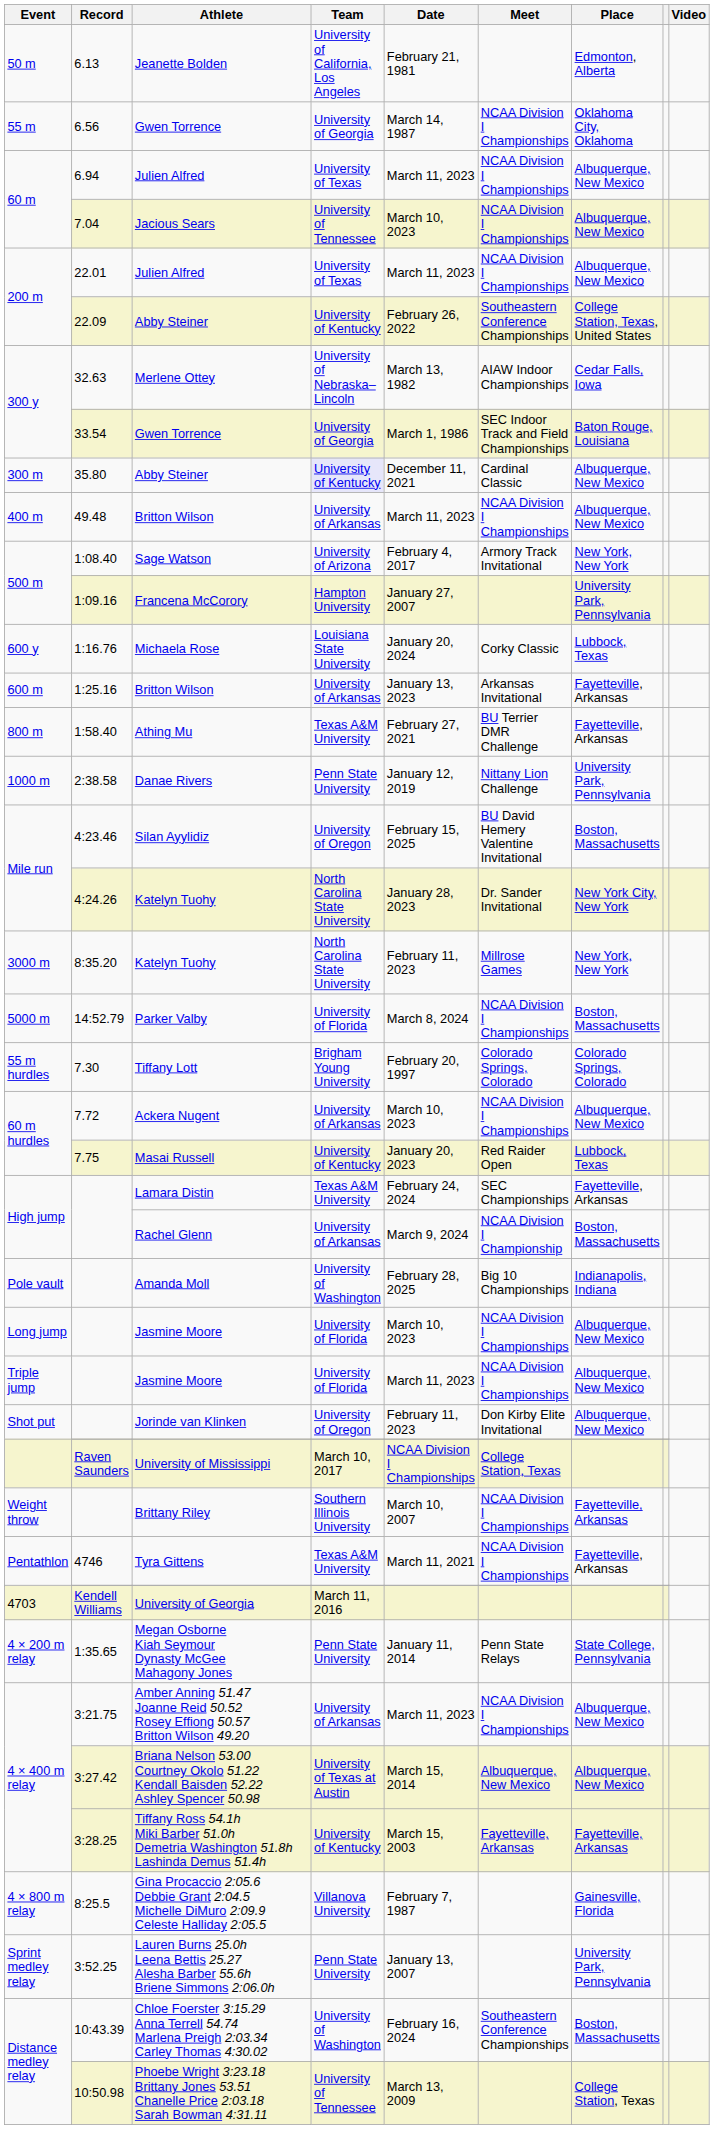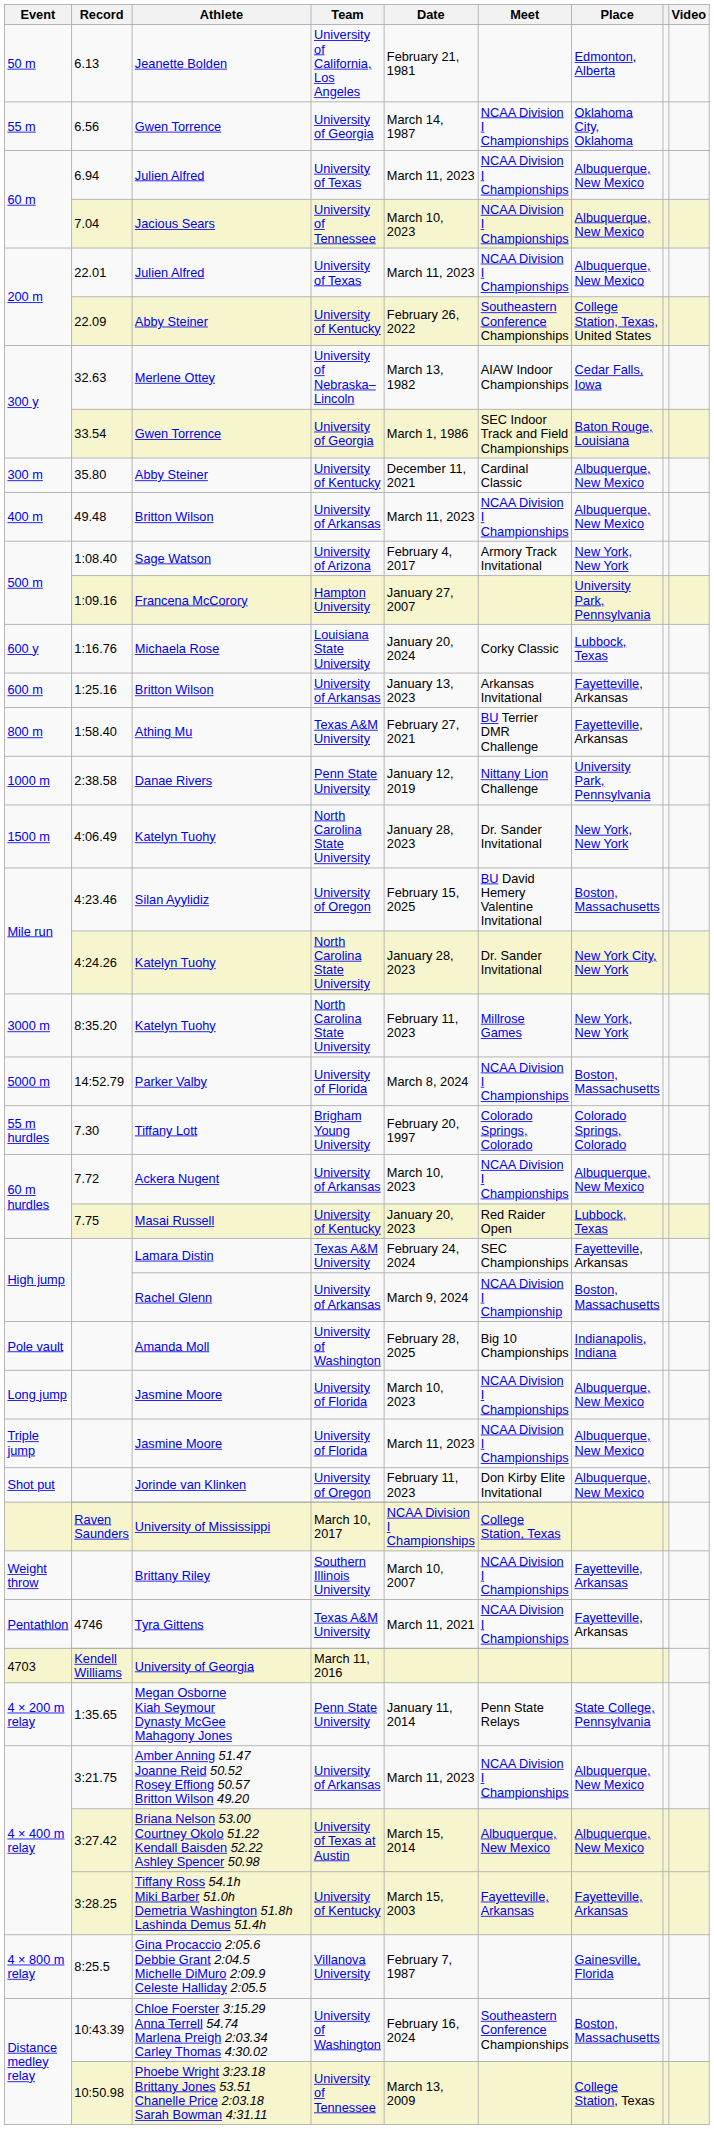 <table class="wikitable" style="font-size: 95%; width: 95%;">
 <tr>
 <th>Event</th>
 <th>Record</th>
 <th scope="col" style="width:30%;">Athlete</th>
 <th>Team</th>
 <th>Date</th>
 <th>Meet</th>
 <th>Place</th>
 <th></th>
 <th>Video</th>
 </tr>
 <tr>
 <td><a href='#'>50 m</a></td>
 <td>6.13</td>
 <td><a href='#'>Jeanette Bolden</a></td>
 <td><a href='#'>University of California, Los Angeles</a></td>
 <td>February 21, 1981</td>
 <td></td>
 <td><a href='#'>Edmonton</a>, <a href='#'>Alberta</a></td>
 <td></td>
 <td></td>
 </tr>
 <tr>
 <td><a href='#'>55 m</a></td>
 <td>6.56</td>
 <td><a href='#'>Gwen Torrence</a></td>
 <td><a href='#'>University of Georgia</a></td>
 <td>March 14, 1987</td>
 <td><a href='#'>NCAA Division I Championships</a></td>
 <td><a href='#'>Oklahoma City, Oklahoma</a></td>
 <td></td>
 <td></td>
 </tr>
 <tr>
 <td rowspan="2"><a href='#'>60 m</a></td>
 <td>6.94 </td>
 <td> <a href='#'>Julien Alfred</a></td>
 <td><a href='#'>University of Texas</a></td>
 <td>March 11, 2023</td>
 <td><a href='#'>NCAA Division I Championships</a></td>
 <td><a href='#'>Albuquerque, New Mexico</a></td>
 <td></td>
 <td></td>
 </tr>
 <tr style="background:#F6F5CE">
 <td>7.04 </td>
 <td><a href='#'>Jacious Sears</a></td>
 <td><a href='#'>University of Tennessee</a></td>
 <td>March 10, 2023</td>
 <td><a href='#'>NCAA Division I Championships</a></td>
 <td><a href='#'>Albuquerque, New Mexico</a></td>
 <td></td>
 <td></td>
 </tr>
 <tr>
 <td rowspan="2"><a href='#'>200 m</a></td>
 <td>22.01 </td>
 <td> <a href='#'>Julien Alfred</a></td>
 <td><a href='#'>University of Texas</a></td>
 <td>March 11, 2023</td>
 <td><a href='#'>NCAA Division I Championships</a></td>
 <td><a href='#'>Albuquerque, New Mexico</a></td>
 <td></td>
 <td></td>
 </tr>
 <tr style="background:#F6F5CE">
 <td>22.09</td>
 <td><a href='#'>Abby Steiner</a></td>
 <td><a href='#'>University of Kentucky</a></td>
 <td>February 26, 2022</td>
 <td><a href='#'>Southeastern Conference</a> Championships</td>
 <td><a href='#'>College Station, Texas</a>, United States</td>
 <td></td>
 <td></td>
 </tr>
 <tr>
 <td rowspan="2"><a href='#'>300 y</a></td>
 <td>32.63</td>
 <td> <a href='#'>Merlene Ottey</a></td>
 <td><a href='#'>University of Nebraska–Lincoln</a></td>
 <td>March 13, 1982</td>
 <td>AIAW Indoor Championships</td>
 <td><a href='#'>Cedar Falls, Iowa</a></td>
 <td></td>
 <td></td>
 </tr>
 <tr style="background:#F6F5CE" |>
 <td>33.54</td>
 <td><a href='#'>Gwen Torrence</a></td>
 <td><a href='#'>University of Georgia</a></td>
 <td>March 1, 1986</td>
 <td>SEC Indoor Track and Field Championships</td>
 <td><a href='#'>Baton Rouge, Louisiana</a></td>
 <td></td>
 <td></td>
 </tr>
 <tr>
 <td><a href='#'>300 m</a></td>
 <td>35.80</td>
 <td><a href='#'>Abby Steiner</a></td>
-<td style="background: lavender;"><a href='#'>University of Kentucky</a></td>
+<td><a href='#'>University of Kentucky</a></td>
 <td>December 11, 2021</td>
 <td>Cardinal Classic</td>
 <td><a href='#'>Albuquerque, New Mexico</a></td>
 <td></td>
 <td></td>
 </tr>
 <tr>
 <td><a href='#'>400 m</a></td>
 <td>49.48 </td>
 <td><a href='#'>Britton Wilson</a></td>
 <td><a href='#'>University of Arkansas</a></td>
 <td>March 11, 2023</td>
 <td><a href='#'>NCAA Division I Championships</a></td>
 <td><a href='#'>Albuquerque, New Mexico</a></td>
 <td></td>
 <td></td>
 </tr>
 <tr>
 <td rowspan="2"><a href='#'>500 m</a></td>
 <td>1:08.40</td>
 <td> <a href='#'>Sage Watson</a></td>
 <td><a href='#'>University of Arizona</a></td>
 <td>February 4, 2017</td>
 <td>Armory Track Invitational</td>
 <td><a href='#'>New York, New York</a></td>
 <td></td>
 <td></td>
 </tr>
 <tr style="background:#F6F5CE">
 <td>1:09.16</td>
 <td><a href='#'>Francena McCorory</a></td>
 <td><a href='#'>Hampton University</a></td>
 <td>January 27, 2007</td>
 <td></td>
 <td><a href='#'>University Park, Pennsylvania</a></td>
 <td></td>
 <td></td>
 </tr>
 <tr>
 <td><a href='#'>600 y</a></td>
 <td>1:16.76 </td>
 <td><a href='#'>Michaela Rose</a></td>
 <td><a href='#'>Louisiana State University</a></td>
 <td>January 20, 2024</td>
 <td>Corky Classic</td>
 <td><a href='#'>Lubbock, Texas</a></td>
 <td></td>
 <td></td>
 </tr>
 <tr>
 <td><a href='#'>600 m</a></td>
 <td>1:25.16</td>
 <td><a href='#'>Britton Wilson</a></td>
 <td><a href='#'>University of Arkansas</a></td>
 <td>January 13, 2023</td>
 <td>Arkansas Invitational</td>
 <td><a href='#'>Fayetteville</a>, Arkansas</td>
 <td></td>
 <td></td>
 </tr>
 <tr>
 <td><a href='#'>800 m</a></td>
 <td>1:58.40</td>
 <td><a href='#'>Athing Mu</a></td>
 <td><a href='#'>Texas A&M University</a></td>
 <td>February 27, 2021</td>
 <td><a href='#'>BU</a> Terrier DMR Challenge</td>
 <td><a href='#'>Fayetteville</a>, Arkansas</td>
 <td></td>
 <td></td>
 </tr>
 <tr>
 <td><a href='#'>1000 m</a></td>
 <td>2:38.58</td>
 <td><a href='#'>Danae Rivers</a></td>
 <td><a href='#'>Penn State University</a></td>
 <td>January 12, 2019</td>
 <td><a href='#'>Nittany Lion</a> Challenge</td>
 <td><a href='#'>University Park, Pennsylvania</a></td>
+<td></td>
+<td></td>
+</tr>
+<tr>
+<td><a href='#'>1500 m</a></td>
+<td>4:06.49 </td>
+<td><a href='#'>Katelyn Tuohy</a></td>
+<td><a href='#'>North Carolina State University</a></td>
+<td>January 28, 2023</td>
+<td>Dr. Sander Invitational</td>
+<td><a href='#'>New York, New York</a></td>
 <td></td>
 <td></td>
 </tr>
 <tr>
 <td rowspan="2"><a href='#'>Mile run</a></td>
 <td>4:23.46</td>
 <td> <a href='#'>Silan Ayylidiz</a></td>
 <td><a href='#'>University of Oregon</a></td>
 <td>February 15, 2025</td>
 <td><a href='#'>BU</a> David Hemery Valentine Invitational</td>
 <td><a href='#'>Boston, Massachusetts</a></td>
 <td></td>
 <td></td>
 </tr>
 <tr style="background:#F6F5CE">
 <td>4:24.26</td>
 <td><a href='#'>Katelyn Tuohy</a></td>
 <td><a href='#'>North Carolina State University</a></td>
 <td>January 28, 2023</td>
 <td>Dr. Sander Invitational</td>
 <td><a href='#'>New York City, New York</a></td>
 <td></td>
 <td></td>
 </tr>
 <tr>
 <td><a href='#'>3000 m</a></td>
 <td>8:35.20</td>
 <td><a href='#'>Katelyn Tuohy</a></td>
 <td><a href='#'>North Carolina State University</a></td>
 <td>February 11, 2023</td>
 <td><a href='#'>Millrose Games</a></td>
 <td><a href='#'>New York, New York</a></td>
 <td></td>
 <td></td>
 </tr>
 <tr>
 <td><a href='#'>5000 m</a></td>
 <td>14:52.79</td>
 <td><a href='#'>Parker Valby</a></td>
 <td><a href='#'>University of Florida</a></td>
 <td>March 8, 2024</td>
 <td><a href='#'>NCAA Division I Championships</a></td>
 <td><a href='#'>Boston, Massachusetts</a></td>
 <td></td>
 <td></td>
 </tr>
 <tr>
 <td><a href='#'>55 m hurdles</a></td>
 <td>7.30 </td>
 <td><a href='#'>Tiffany Lott</a></td>
 <td><a href='#'>Brigham Young University</a></td>
 <td>February 20, 1997</td>
 <td><a href='#'>Colorado Springs, Colorado</a></td>
 <td><a href='#'>Colorado Springs, Colorado</a></td>
 <td></td>
 <td></td>
 </tr>
 <tr>
 <td rowspan="2"><a href='#'>60 m hurdles</a></td>
 <td>7.72 </td>
 <td> <a href='#'>Ackera Nugent</a></td>
 <td><a href='#'>University of Arkansas</a></td>
 <td>March 10, 2023</td>
 <td><a href='#'>NCAA Division I Championships</a></td>
 <td><a href='#'>Albuquerque, New Mexico</a></td>
 <td></td>
 <td></td>
 </tr>
 <tr style="background:#F6F5CE">
 <td>7.75</td>
 <td><a href='#'>Masai Russell</a></td>
 <td><a href='#'>University of Kentucky</a></td>
 <td>January 20, 2023</td>
 <td>Red Raider Open</td>
 <td><a href='#'>Lubbock, Texas</a></td>
 <td></td>
 <td></td>
 </tr>
 <tr>
 <td rowspan="2"><a href='#'>High jump</a></td>
 <td rowspan="2"></td>
 <td> <a href='#'>Lamara Distin</a></td>
 <td><a href='#'>Texas A&M University</a></td>
 <td>February 24, 2024</td>
 <td>SEC Championships</td>
 <td><a href='#'>Fayetteville</a>, Arkansas</td>
 <td></td>
 <td></td>
 </tr>
 <tr>
 <td><a href='#'>Rachel Glenn</a></td>
 <td><a href='#'>University of Arkansas</a></td>
 <td>March 9, 2024</td>
 <td><a href='#'>NCAA Division I Championship</a></td>
 <td><a href='#'>Boston, Massachusetts</a></td>
 <td></td>
 <td></td>
 </tr>
 <tr>
 <td><a href='#'>Pole vault</a></td>
 <td></td>
 <td><a href='#'>Amanda Moll</a></td>
 <td><a href='#'>University of Washington</a></td>
 <td>February 28, 2025</td>
 <td>Big 10 Championships</td>
 <td><a href='#'>Indianapolis, Indiana</a></td>
 <td></td>
 </tr>
 <tr>
 <td><a href='#'>Long jump</a></td>
 <td> </td>
 <td><a href='#'>Jasmine Moore</a></td>
 <td><a href='#'>University of Florida</a></td>
 <td>March 10, 2023</td>
 <td><a href='#'>NCAA Division I Championships</a></td>
 <td><a href='#'>Albuquerque, New Mexico</a></td>
 <td></td>
 <td></td>
 </tr>
 <tr>
 <td><a href='#'>Triple jump</a></td>
 <td> </td>
 <td><a href='#'>Jasmine Moore</a></td>
 <td><a href='#'>University of Florida</a></td>
 <td>March 11, 2023</td>
 <td><a href='#'>NCAA Division I Championships</a></td>
 <td><a href='#'>Albuquerque, New Mexico</a></td>
 <td></td>
 <td></td>
 </tr>
 <tr>
 <td rowspan="2"><a href='#'>Shot put</a></td>
 <td> </td>
 <td> <a href='#'>Jorinde van Klinken</a></td>
 <td><a href='#'>University of Oregon</a></td>
 <td>February 11, 2023</td>
 <td>Don Kirby Elite Invitational</td>
 <td><a href='#'>Albuquerque, New Mexico</a></td>
 <td></td>
 <td></td>
 </tr>
 <tr>
 </tr>
 <tr style="background:#F6F5CE">
 <td></td>
 <td><a href='#'>Raven Saunders</a></td>
 <td><a href='#'>University of Mississippi</a></td>
 <td>March 10, 2017</td>
 <td><a href='#'>NCAA Division I Championships</a></td>
 <td><a href='#'>College Station, Texas</a></td>
 <td></td>
 <td></td>
 </tr>
 <tr>
 <td><a href='#'>Weight throw</a></td>
 <td></td>
 <td><a href='#'>Brittany Riley</a></td>
 <td><a href='#'>Southern Illinois University</a></td>
 <td>March 10, 2007</td>
 <td><a href='#'>NCAA Division I Championships</a></td>
 <td><a href='#'>Fayetteville, Arkansas</a></td>
 <td></td>
 <td></td>
 </tr>
 <tr>
 <td rowspan="2"><a href='#'>Pentathlon</a></td>
 <td>4746</td>
 <td> <a href='#'>Tyra Gittens</a></td>
 <td><a href='#'>Texas A&M University</a></td>
 <td>March 11, 2021</td>
 <td><a href='#'>NCAA Division I Championships</a></td>
 <td><a href='#'>Fayetteville</a>, Arkansas</td>
 <td></td>
 <td></td>
 </tr>
 <tr>
 </tr>
 <tr style="background:#F6F5CE">
 <td>4703</td>
 <td><a href='#'>Kendell Williams</a></td>
 <td><a href='#'>University of Georgia</a></td>
 <td>March 11, 2016</td>
 <td></td>
 <td></td>
 <td></td>
 <td></td>
 </tr>
 <tr>
 <td><a href='#'>4 × 200 m relay</a></td>
 <td>1:35.65</td>
 <td><a href='#'>Megan Osborne</a><br><a href='#'>Kiah Seymour</a><br><a href='#'>Dynasty McGee</a><br><a href='#'>Mahagony Jones</a></td>
 <td><a href='#'>Penn State University</a></td>
 <td>January 11, 2014</td>
 <td>Penn State Relays</td>
 <td><a href='#'>State College, Pennsylvania</a></td>
 <td></td>
 <td></td>
 </tr>
 <tr>
 <td rowspan="3"><a href='#'>4 × 400 m relay</a></td>
 <td>3:21.75 </td>
 <td> <a href='#'>Amber Anning</a> <em>51.47</em><br> <a href='#'>Joanne Reid</a> <em>50.52</em><br><a href='#'>Rosey Effiong</a> <em>50.57</em><br><a href='#'>Britton Wilson</a> <em>49.20</em></td>
 <td><a href='#'>University of Arkansas</a></td>
 <td>March 11, 2023</td>
 <td><a href='#'>NCAA Division I Championships</a></td>
 <td><a href='#'>Albuquerque, New Mexico</a></td>
 <td></td>
 <td></td>
 </tr>
 <tr style="background:#F6F5CE">
 <td>3:27.42 </td>
 <td><a href='#'>Briana Nelson</a> <em>53.00</em><br><a href='#'>Courtney Okolo</a> <em>51.22</em><br><a href='#'>Kendall Baisden</a> <em>52.22</em><br><a href='#'>Ashley Spencer</a> <em>50.98</em></td>
 <td><a href='#'>University of Texas at Austin</a></td>
 <td>March 15, 2014</td>
 <td><a href='#'>Albuquerque, New Mexico</a></td>
 <td><a href='#'>Albuquerque, New Mexico</a></td>
 <td></td>
 <td></td>
 </tr>
 <tr style="background:#F6F5CE">
 <td>3:28.25</td>
 <td><a href='#'>Tiffany Ross</a> <em>54.1h</em><br><a href='#'>Miki Barber</a> <em>51.0h</em><br><a href='#'>Demetria Washington</a> <em>51.8h</em><br><a href='#'>Lashinda Demus</a> <em>51.4h</em></td>
 <td><a href='#'>University of Kentucky</a></td>
 <td>March 15, 2003</td>
 <td><a href='#'>Fayetteville, Arkansas</a></td>
 <td><a href='#'>Fayetteville, Arkansas</a></td>
 <td></td>
 <td></td>
 </tr>
 <tr>
 <td><a href='#'>4 × 800 m relay</a></td>
 <td>8:25.5 </td>
 <td><a href='#'>Gina Procaccio</a> <em>2:05.6</em><br><a href='#'>Debbie Grant</a> <em>2:04.5</em><br><a href='#'>Michelle DiMuro</a> <em>2:09.9</em><br><a href='#'>Celeste Halliday</a> <em>2:05.5</em></td>
 <td><a href='#'>Villanova University</a></td>
 <td>February 7, 1987</td>
 <td></td>
 <td><a href='#'>Gainesville, Florida</a></td>
 <td></td>
 <td></td>
 </tr>
 <tr>
-<td><a href='#'>Sprint medley relay</a></td>
-<td>3:52.25</td>
-<td><a href='#'>Lauren Burns</a> <em>25.0h</em><br><a href='#'>Leena Bettis</a> <em>25.27</em><br><a href='#'>Alesha Barber</a> <em>55.6h</em><br><a href='#'>Briene Simmons</a> <em>2:06.0h</em></td>
-<td><a href='#'>Penn State University</a></td>
-<td>January 13, 2007</td>
-<td></td>
-<td><a href='#'>University Park, Pennsylvania</a></td>
-<td></td>
-<td></td>
-</tr>
-<tr>
 <td rowspan="2"><a href='#'>Distance medley relay</a></td>
 <td>10:43.39</td>
 <td><a href='#'>Chloe Foerster</a> <em>3:15.29</em><br><a href='#'>Anna Terrell</a> <em>54.74</em><br><a href='#'>Marlena Preigh</a> <em>2:03.34</em><br> <a href='#'>Carley Thomas</a> <em>4:30.02</em></td>
 <td><a href='#'>University of Washington</a></td>
 <td>February 16, 2024</td>
 <td><a href='#'>Southeastern Conference</a> Championships</td>
 <td><a href='#'>Boston, Massachusetts</a></td>
 <td></td>
 <td></td>
 </tr>
 <tr style="background:#F6F5CE">
 <td>10:50.98</td>
 <td><a href='#'>Phoebe Wright</a> <em>3:23.18</em><br><a href='#'>Brittany Jones</a> <em>53.51</em><br><a href='#'>Chanelle Price</a> <em>2:03.18</em><br><a href='#'>Sarah Bowman</a> <em>4:31.11</em></td>
 <td><a href='#'>University of Tennessee</a></td>
 <td>March 13, 2009</td>
 <td></td>
 <td><a href='#'>College Station</a>, Texas</td>
 <td></td>
 <td></td>
 </tr>
 </table>
